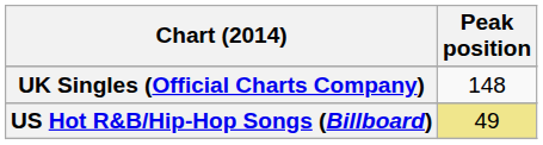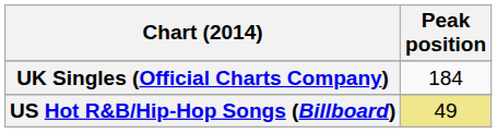 <table class="wikitable sortable plainrowheaders">
 <tr>
 <th>Chart (2014)</th>
 <th>Peak<br>position</th>
 </tr>
 <tr>
 </tr>
 <tr>
 </tr>
 <tr>
 <th scope="row">UK Singles (<a href='#'>Official Charts Company</a>)</th>
-<td align="center">148</td>
+<td align="center">184</td>
 </tr>
 <tr>
 </tr>
 <tr>
 <th scope="row">US <a href='#'>Hot R&B/Hip-Hop Songs</a> (<em><a href='#'>Billboard</a></em>)</th>
 <td align="center" style="background: khaki;">49</td>
 </tr>
 <tr>
 </tr>
 </table>
